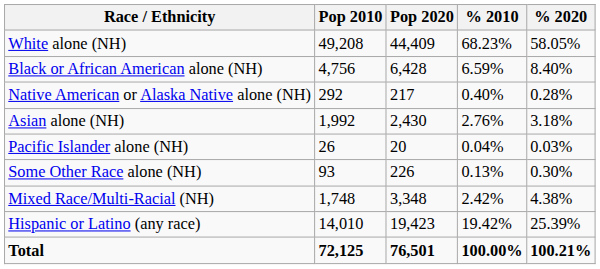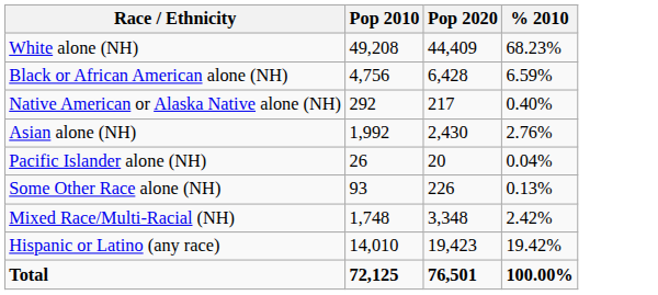 <table class="wikitable">
 <tr>
 <th>Race / Ethnicity</th>
 <th>Pop 2010</th>
 <th>Pop 2020</th>
 <th>% 2010</th>
-<th>% 2020</th>
 </tr>
 <tr>
 <td><a href='#'>White</a> alone (NH)</td>
 <td>49,208</td>
 <td>44,409</td>
 <td>68.23%</td>
-<td>58.05%</td>
 </tr>
 <tr>
 <td><a href='#'>Black or African American</a> alone (NH)</td>
 <td>4,756</td>
 <td>6,428</td>
 <td>6.59%</td>
-<td>8.40%</td>
 </tr>
 <tr>
 <td><a href='#'>Native American</a> or <a href='#'>Alaska Native</a> alone (NH)</td>
 <td>292</td>
 <td>217</td>
 <td>0.40%</td>
-<td>0.28%</td>
 </tr>
 <tr>
 <td><a href='#'>Asian</a> alone (NH)</td>
 <td>1,992</td>
 <td>2,430</td>
 <td>2.76%</td>
-<td>3.18%</td>
 </tr>
 <tr>
 <td><a href='#'>Pacific Islander</a> alone (NH)</td>
 <td>26</td>
 <td>20</td>
 <td>0.04%</td>
-<td>0.03%</td>
 </tr>
 <tr>
 <td><a href='#'>Some Other Race</a> alone (NH)</td>
 <td>93</td>
 <td>226</td>
 <td>0.13%</td>
-<td>0.30%</td>
 </tr>
 <tr>
 <td><a href='#'>Mixed Race/Multi-Racial</a> (NH)</td>
 <td>1,748</td>
 <td>3,348</td>
 <td>2.42%</td>
-<td>4.38%</td>
 </tr>
 <tr>
 <td><a href='#'>Hispanic or Latino</a> (any race)</td>
 <td>14,010</td>
 <td>19,423</td>
 <td>19.42%</td>
-<td>25.39%</td>
 </tr>
 <tr>
 <td><strong>Total</strong></td>
 <td><strong>72,125</strong></td>
 <td><strong>76,501</strong></td>
 <td><strong>100.00%</strong></td>
-<td><strong>100.21%</strong></td>
 </tr>
 </table>
